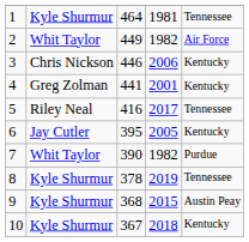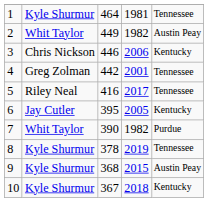 <table class="wikitable">
 <tr>
 </tr>
 <tr>
 <td>1</td>
 <td><a href='#'>Kyle Shurmur</a></td>
 <td>464</td>
 <td>1981</td>
 <td style="font-size:80%;">Tennessee</td>
 </tr>
 <tr>
 <td>2</td>
 <td><a href='#'>Whit Taylor</a></td>
 <td>449</td>
 <td>1982</td>
-<td style="font-size:80%;"><a href='#'>Air Force</a></td>
+<td style="font-size:80%;">Austin Peay</td>
 </tr>
 <tr>
 <td>3</td>
 <td>Chris Nickson</td>
 <td>446</td>
 <td><a href='#'>2006</a></td>
 <td style="font-size:80%;">Kentucky</td>
 </tr>
 <tr>
 <td>4</td>
 <td>Greg Zolman</td>
-<td>441</td>
+<td>442</td>
 <td><a href='#'>2001</a></td>
-<td style="font-size:80%;">Kentucky</td>
+<td style="font-size:80%;">Tennessee</td>
 </tr>
 <tr>
 <td>5</td>
 <td>Riley Neal</td>
 <td>416</td>
 <td><a href='#'>2017</a></td>
 <td style="font-size:80%;">Tennessee</td>
 </tr>
 <tr>
 <td>6</td>
 <td><a href='#'>Jay Cutler</a></td>
 <td>395</td>
 <td><a href='#'>2005</a></td>
 <td style="font-size:80%;">Kentucky</td>
 </tr>
 <tr>
 <td>7</td>
 <td><a href='#'>Whit Taylor</a></td>
 <td>390</td>
 <td>1982</td>
 <td style="font-size:80%;">Purdue</td>
 </tr>
 <tr>
 <td>8</td>
 <td><a href='#'>Kyle Shurmur</a></td>
 <td>378</td>
 <td><a href='#'>2019</a></td>
 <td style="font-size:80%;">Tennessee</td>
 </tr>
 <tr>
 <td>9</td>
 <td><a href='#'>Kyle Shurmur</a></td>
 <td>368</td>
 <td><a href='#'>2015</a></td>
 <td style="font-size:80%;">Austin Peay</td>
 </tr>
 <tr>
 <td>10</td>
 <td><a href='#'>Kyle Shurmur</a></td>
 <td>367</td>
 <td><a href='#'>2018</a></td>
 <td style="font-size:80%;">Kentucky</td>
 </tr>
 </table>
